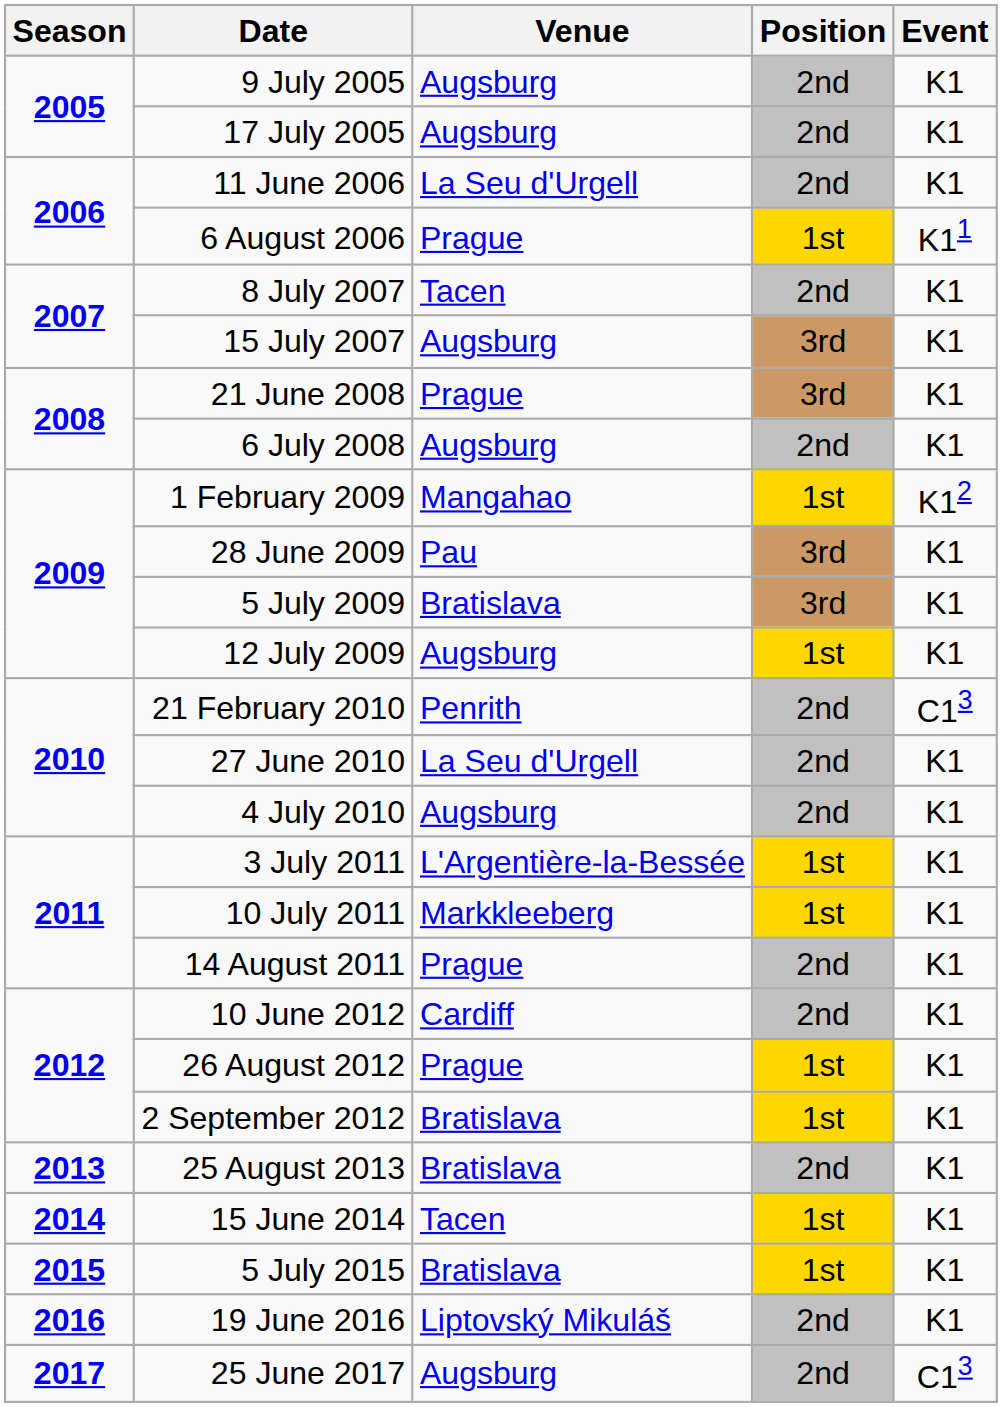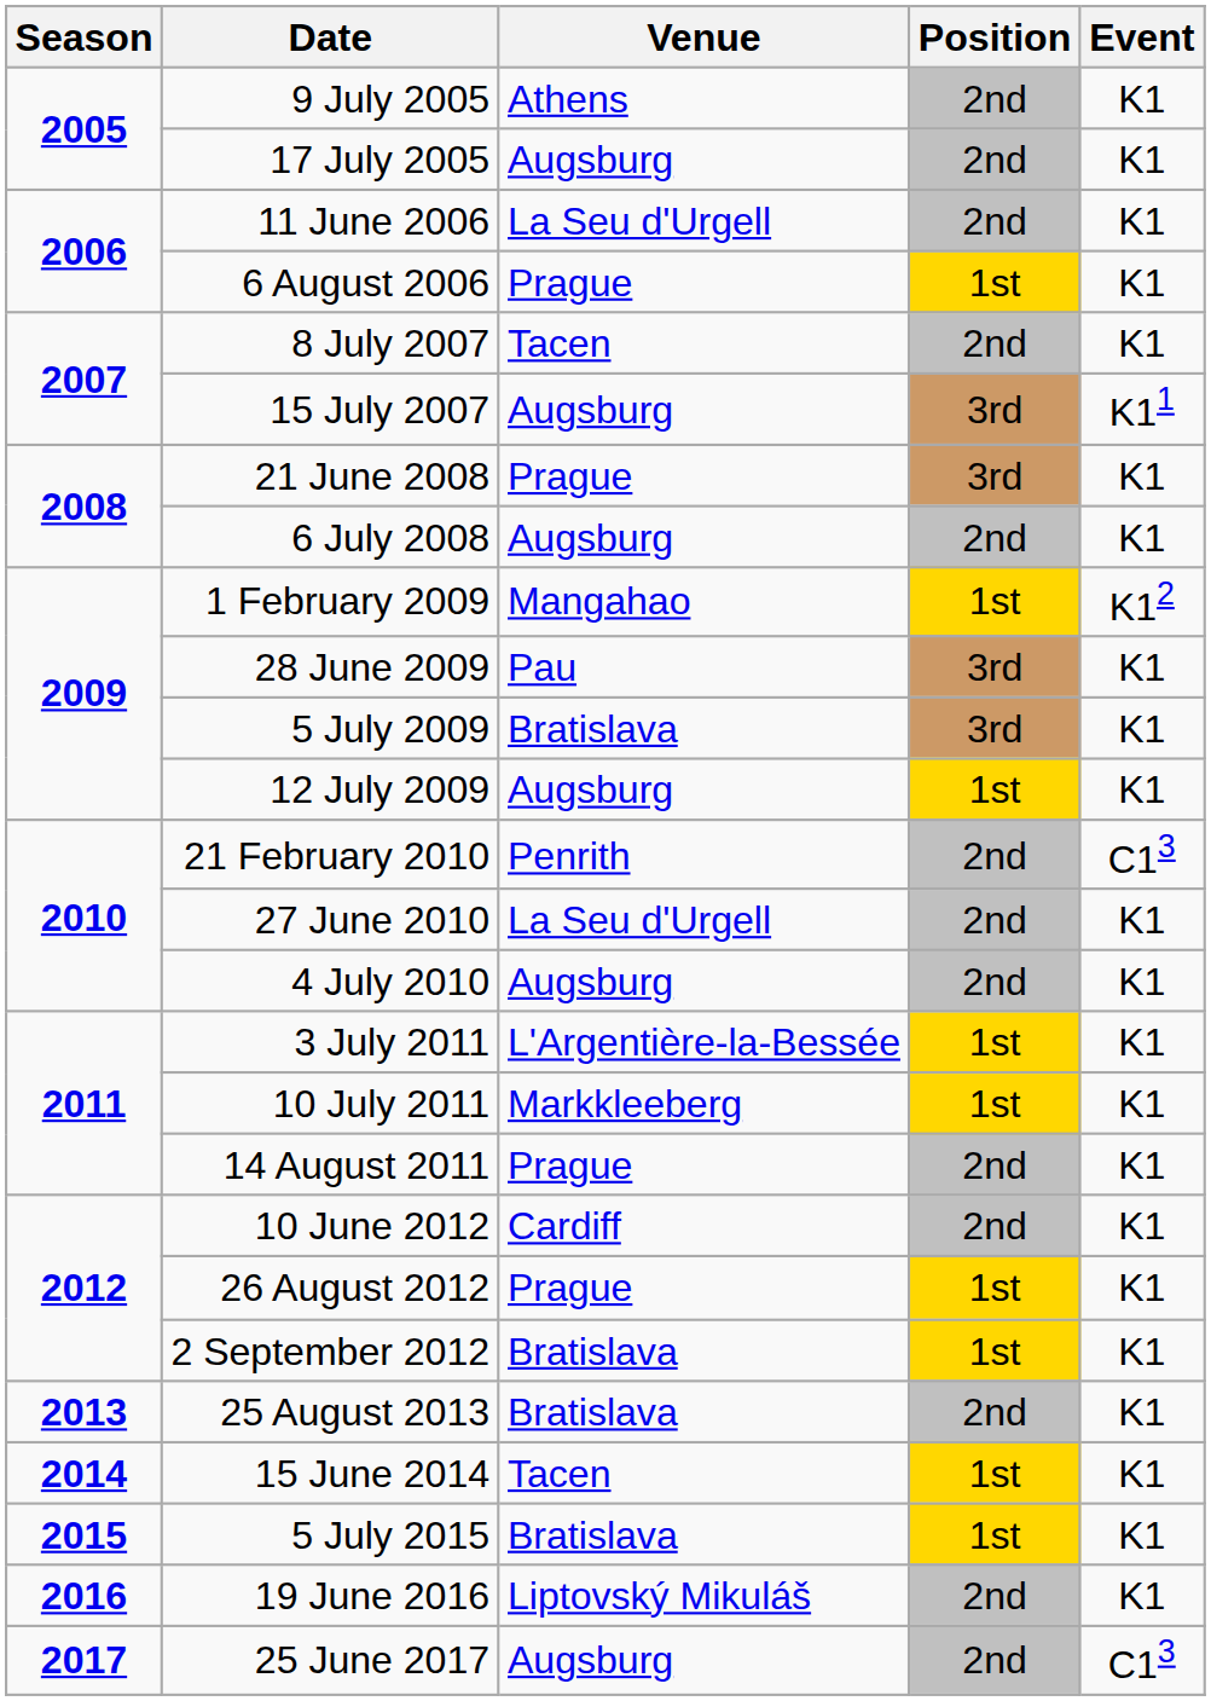 <table class="wikitable" style="text-align:center; font-size:95%;">
 <tr>
 <th>Season</th>
 <th>Date</th>
 <th>Venue</th>
 <th>Position</th>
 <th>Event</th>
 </tr>
 <tr>
 <td rowspan=2><strong><a href='#'>2005</a></strong></td>
 <td align=right>9 July 2005</td>
-<td align=left><a href='#'>Augsburg</a></td>
+<td align=left><a href='#'>Athens</a></td>
 <td bgcolor=silver>2nd</td>
 <td>K1</td>
 </tr>
 <tr>
 <td align=right>17 July 2005</td>
 <td align=left><a href='#'>Augsburg</a></td>
 <td bgcolor=silver>2nd</td>
 <td>K1</td>
 </tr>
 <tr>
 <td rowspan=2><strong><a href='#'>2006</a></strong></td>
 <td align=right>11 June 2006</td>
 <td align=left><a href='#'>La Seu d'Urgell</a></td>
 <td bgcolor=silver>2nd</td>
 <td>K1</td>
 </tr>
 <tr>
 <td align=right>6 August 2006</td>
 <td align=left><a href='#'>Prague</a></td>
 <td bgcolor=gold>1st</td>
-<td>K1<sup><a href='#'>1</a></sup></td>
+<td>K1</td>
 </tr>
 <tr>
 <td rowspan=2><strong><a href='#'>2007</a></strong></td>
 <td align=right>8 July 2007</td>
 <td align=left><a href='#'>Tacen</a></td>
 <td bgcolor=silver>2nd</td>
 <td>K1</td>
 </tr>
 <tr>
 <td align=right>15 July 2007</td>
 <td align=left><a href='#'>Augsburg</a></td>
 <td bgcolor=cc9966>3rd</td>
-<td>K1</td>
+<td>K1<sup><a href='#'>1</a></sup></td>
 </tr>
 <tr>
 <td rowspan=2><strong><a href='#'>2008</a></strong></td>
 <td align=right>21 June 2008</td>
 <td align=left><a href='#'>Prague</a></td>
 <td bgcolor=cc9966>3rd</td>
 <td>K1</td>
 </tr>
 <tr>
 <td align=right>6 July 2008</td>
 <td align=left><a href='#'>Augsburg</a></td>
 <td bgcolor=silver>2nd</td>
 <td>K1</td>
 </tr>
 <tr>
 <td rowspan=4><strong><a href='#'>2009</a></strong></td>
 <td align=right>1 February 2009</td>
 <td align=left><a href='#'>Mangahao</a></td>
 <td bgcolor=gold>1st</td>
 <td>K1<sup><a href='#'>2</a></sup></td>
 </tr>
 <tr>
 <td align=right>28 June 2009</td>
 <td align=left><a href='#'>Pau</a></td>
 <td bgcolor=cc9966>3rd</td>
 <td>K1</td>
 </tr>
 <tr>
 <td align=right>5 July 2009</td>
 <td align=left><a href='#'>Bratislava</a></td>
 <td bgcolor=cc9966>3rd</td>
 <td>K1</td>
 </tr>
 <tr>
 <td align=right>12 July 2009</td>
 <td align=left><a href='#'>Augsburg</a></td>
 <td bgcolor=gold>1st</td>
 <td>K1</td>
 </tr>
 <tr>
 <td rowspan=3><strong><a href='#'>2010</a></strong></td>
 <td align=right>21 February 2010</td>
 <td align=left><a href='#'>Penrith</a></td>
 <td bgcolor=silver>2nd</td>
 <td>C1<sup><a href='#'>3</a></sup></td>
 </tr>
 <tr>
 <td align=right>27 June 2010</td>
 <td align=left><a href='#'>La Seu d'Urgell</a></td>
 <td bgcolor=silver>2nd</td>
 <td>K1</td>
 </tr>
 <tr>
 <td align=right>4 July 2010</td>
 <td align=left><a href='#'>Augsburg</a></td>
 <td bgcolor=silver>2nd</td>
 <td>K1</td>
 </tr>
 <tr>
 <td rowspan=3><strong><a href='#'>2011</a></strong></td>
 <td align=right>3 July 2011</td>
 <td align=left><a href='#'>L'Argentière-la-Bessée</a></td>
 <td bgcolor=gold>1st</td>
 <td>K1</td>
 </tr>
 <tr>
 <td align=right>10 July 2011</td>
 <td align=left><a href='#'>Markkleeberg</a></td>
 <td bgcolor=gold>1st</td>
 <td>K1</td>
 </tr>
 <tr>
 <td align=right>14 August 2011</td>
 <td align=left><a href='#'>Prague</a></td>
 <td bgcolor=silver>2nd</td>
 <td>K1</td>
 </tr>
 <tr>
 <td rowspan=3><strong><a href='#'>2012</a></strong></td>
 <td align=right>10 June 2012</td>
 <td align=left><a href='#'>Cardiff</a></td>
 <td bgcolor=silver>2nd</td>
 <td>K1</td>
 </tr>
 <tr>
 <td align=right>26 August 2012</td>
 <td align=left><a href='#'>Prague</a></td>
 <td bgcolor=gold>1st</td>
 <td>K1</td>
 </tr>
 <tr>
 <td align=right>2 September 2012</td>
 <td align=left><a href='#'>Bratislava</a></td>
 <td bgcolor=gold>1st</td>
 <td>K1</td>
 </tr>
 <tr>
 <td><strong><a href='#'>2013</a></strong></td>
 <td align=right>25 August 2013</td>
 <td align=left><a href='#'>Bratislava</a></td>
 <td bgcolor=silver>2nd</td>
 <td>K1</td>
 </tr>
 <tr>
 <td><strong><a href='#'>2014</a></strong></td>
 <td align=right>15 June 2014</td>
 <td align=left><a href='#'>Tacen</a></td>
 <td bgcolor=gold>1st</td>
 <td>K1</td>
 </tr>
 <tr>
 <td><strong><a href='#'>2015</a></strong></td>
 <td align=right>5 July 2015</td>
 <td align=left><a href='#'>Bratislava</a></td>
 <td bgcolor=gold>1st</td>
 <td>K1</td>
 </tr>
 <tr>
 <td><strong><a href='#'>2016</a></strong></td>
 <td align=right>19 June 2016</td>
 <td align=left><a href='#'>Liptovský Mikuláš</a></td>
 <td bgcolor=silver>2nd</td>
 <td>K1</td>
 </tr>
 <tr>
 <td><strong><a href='#'>2017</a></strong></td>
 <td align=right>25 June 2017</td>
 <td align=left><a href='#'>Augsburg</a></td>
 <td bgcolor=silver>2nd</td>
 <td>C1<sup><a href='#'>3</a></sup></td>
 </tr>
 </table>
